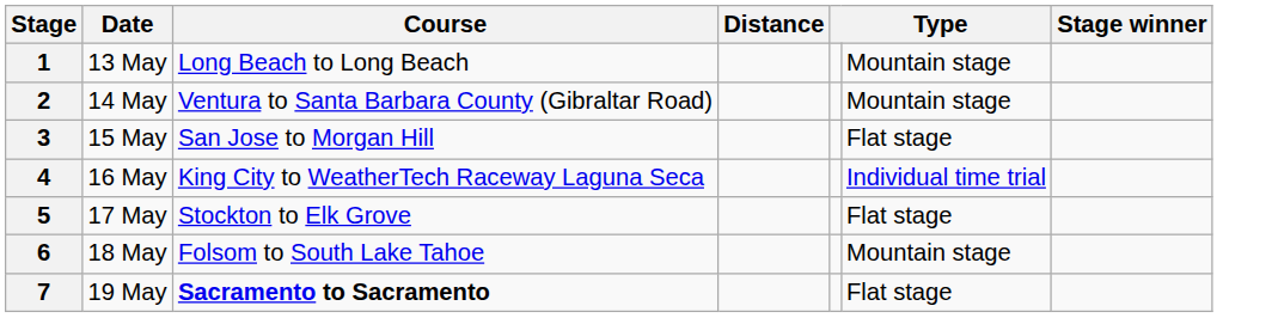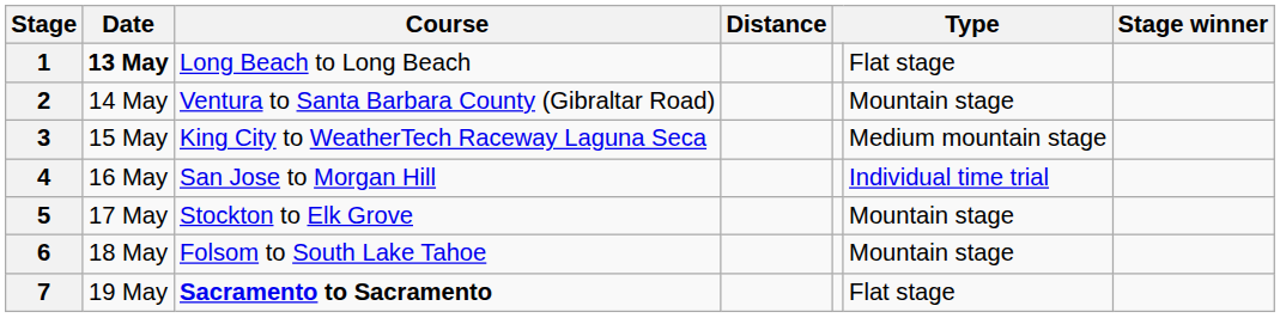 <table class="wikitable">
 <tr>
 <th scope="col">Stage</th>
 <th scope="col">Date</th>
 <th scope="col">Course</th>
 <th scope="col">Distance</th>
 <th scope="col" colspan="2">Type</th>
 <th scope="col">Stage winner</th>
 </tr>
 <tr>
 <th scope="row" style="text-align:center;">1</th>
-<td style="text-align:center;">13 May</td>
+<td style="text-align:center;"><strong>13 May</strong></td>
 <td><a href='#'>Long Beach</a> to Long Beach</td>
 <td style="text-align:center;"></td>
 <td></td>
-<td>Mountain stage</td>
+<td>Flat stage</td>
 <td></td>
 </tr>
 <tr>
 <th scope="row" style="text-align:center;">2</th>
 <td style="text-align:center;">14 May</td>
 <td><a href='#'>Ventura</a> to <a href='#'>Santa Barbara County</a> (Gibraltar Road)</td>
 <td style="text-align:center;"></td>
 <td></td>
 <td>Mountain stage</td>
 <td></td>
 </tr>
 <tr>
 <th scope="row" style="text-align:center;">3</th>
 <td style="text-align:center;">15 May</td>
-<td><a href='#'>San Jose</a> to <a href='#'>Morgan Hill</a></td>
+<td><a href='#'>King City</a> to <a href='#'>WeatherTech Raceway Laguna Seca</a></td>
 <td style="text-align:center;"></td>
 <td></td>
-<td>Flat stage</td>
+<td>Medium mountain stage</td>
 <td></td>
 </tr>
 <tr>
 <th scope="row" style="text-align:center;">4</th>
 <td style="text-align:center;">16 May</td>
-<td><a href='#'>King City</a> to <a href='#'>WeatherTech Raceway Laguna Seca</a></td>
+<td><a href='#'>San Jose</a> to <a href='#'>Morgan Hill</a></td>
 <td style="text-align:center;"></td>
 <td></td>
 <td><a href='#'>Individual time trial</a></td>
 <td></td>
 </tr>
 <tr>
 <th scope="row" style="text-align:center;">5</th>
 <td style="text-align:center;">17 May</td>
 <td><a href='#'>Stockton</a> to <a href='#'>Elk Grove</a></td>
 <td style="text-align:center;"></td>
 <td></td>
-<td>Flat stage</td>
+<td>Mountain stage</td>
 <td></td>
 </tr>
 <tr>
 <th scope="row" style="text-align:center;">6</th>
 <td style="text-align:center;">18 May</td>
 <td><a href='#'>Folsom</a> to <a href='#'>South Lake Tahoe</a></td>
 <td style="text-align:center;"></td>
 <td></td>
 <td>Mountain stage</td>
 <td></td>
 </tr>
 <tr>
 <th scope="row" style="text-align:center;">7</th>
 <td style="text-align:center;">19 May</td>
 <td><strong><a href='#'>Sacramento</a> to Sacramento</strong></td>
 <td style="text-align:center;"></td>
 <td></td>
 <td>Flat stage</td>
 <td></td>
 </tr>
 </table>
